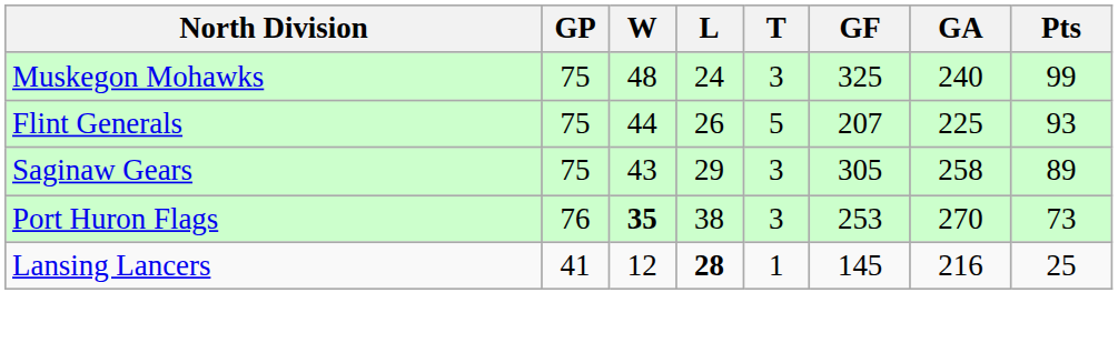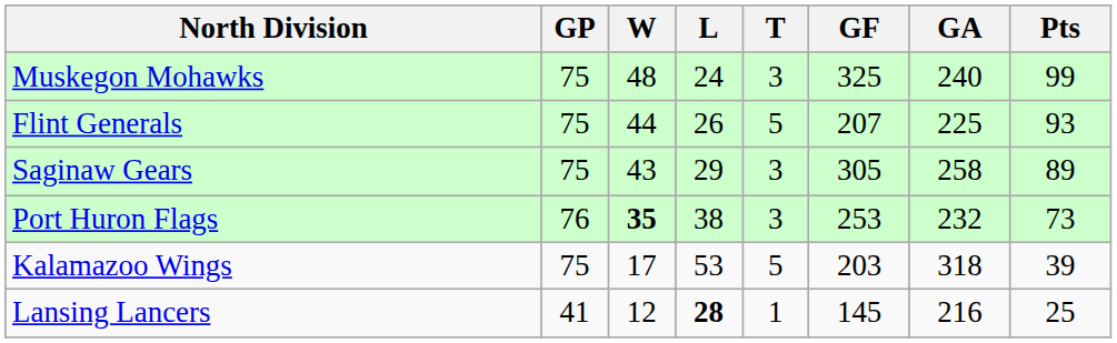 <table class="wikitable">
 <tr>
 <th width="40%">North Division</th>
 <th width="5%">GP</th>
 <th width="5%">W</th>
 <th width="5%">L</th>
 <th width="5%">T</th>
 <th width="7.5%">GF</th>
 <th width="7.5%">GA</th>
 <th width="7.5%">Pts</th>
 </tr>
 <tr align="center" bgcolor="#CCFFCC">
 <td align="left"><a href='#'>Muskegon Mohawks</a></td>
 <td>75</td>
 <td>48</td>
 <td>24</td>
 <td>3</td>
 <td>325</td>
 <td>240</td>
 <td>99</td>
 </tr>
 <tr align="center" bgcolor="#CCFFCC">
 <td align="left"><a href='#'>Flint Generals</a></td>
 <td>75</td>
 <td>44</td>
 <td>26</td>
 <td>5</td>
 <td>207</td>
 <td>225</td>
 <td>93</td>
 </tr>
 <tr align="center" bgcolor="#CCFFCC">
 <td align="left"><a href='#'>Saginaw Gears</a></td>
 <td>75</td>
 <td>43</td>
 <td>29</td>
 <td>3</td>
 <td>305</td>
 <td>258</td>
 <td>89</td>
 </tr>
 <tr align="center" bgcolor="#CCFFCC">
 <td align="left"><a href='#'>Port Huron Flags</a></td>
 <td>76</td>
 <td><strong>35</strong></td>
 <td>38</td>
 <td>3</td>
 <td>253</td>
-<td>270</td>
+<td>232</td>
 <td>73</td>
+</tr>
+<tr align="center">
+<td align="left"><a href='#'>Kalamazoo Wings</a></td>
+<td>75</td>
+<td>17</td>
+<td>53</td>
+<td>5</td>
+<td>203</td>
+<td>318</td>
+<td>39</td>
 </tr>
 <tr align="center">
 <td align="left"><a href='#'>Lansing Lancers</a></td>
 <td>41</td>
 <td>12</td>
 <td><strong>28</strong></td>
 <td>1</td>
 <td>145</td>
 <td>216</td>
 <td>25</td>
 </tr>
 </table>
